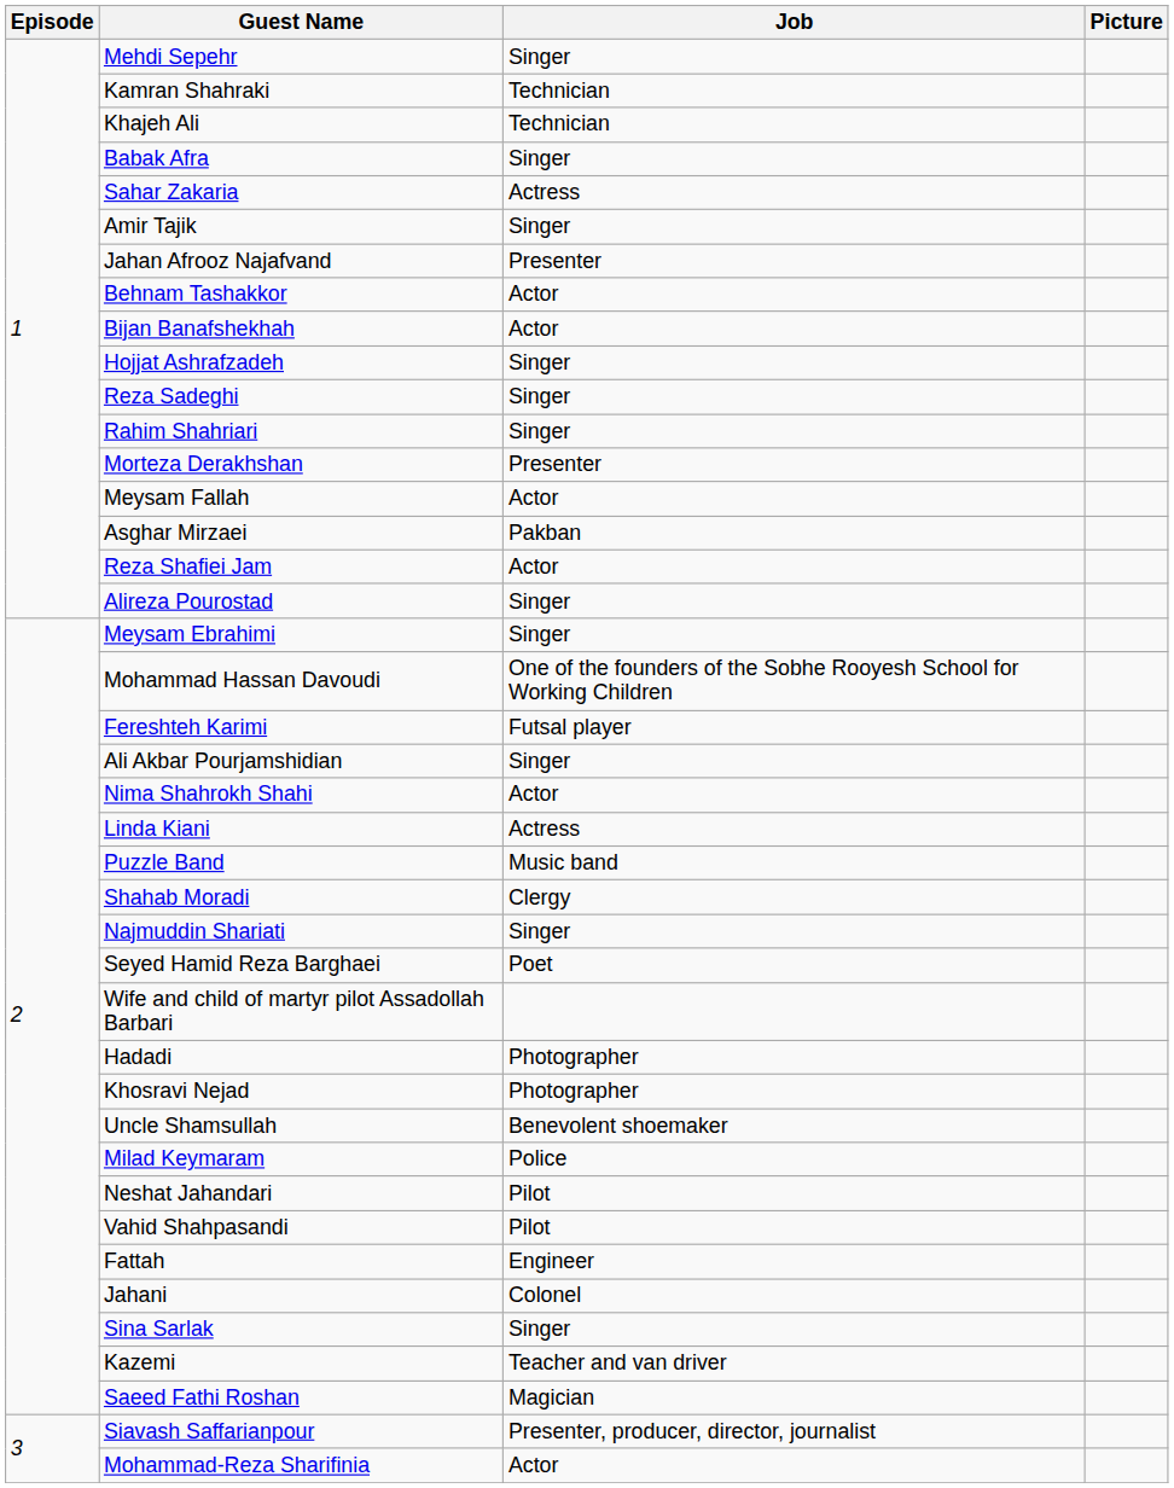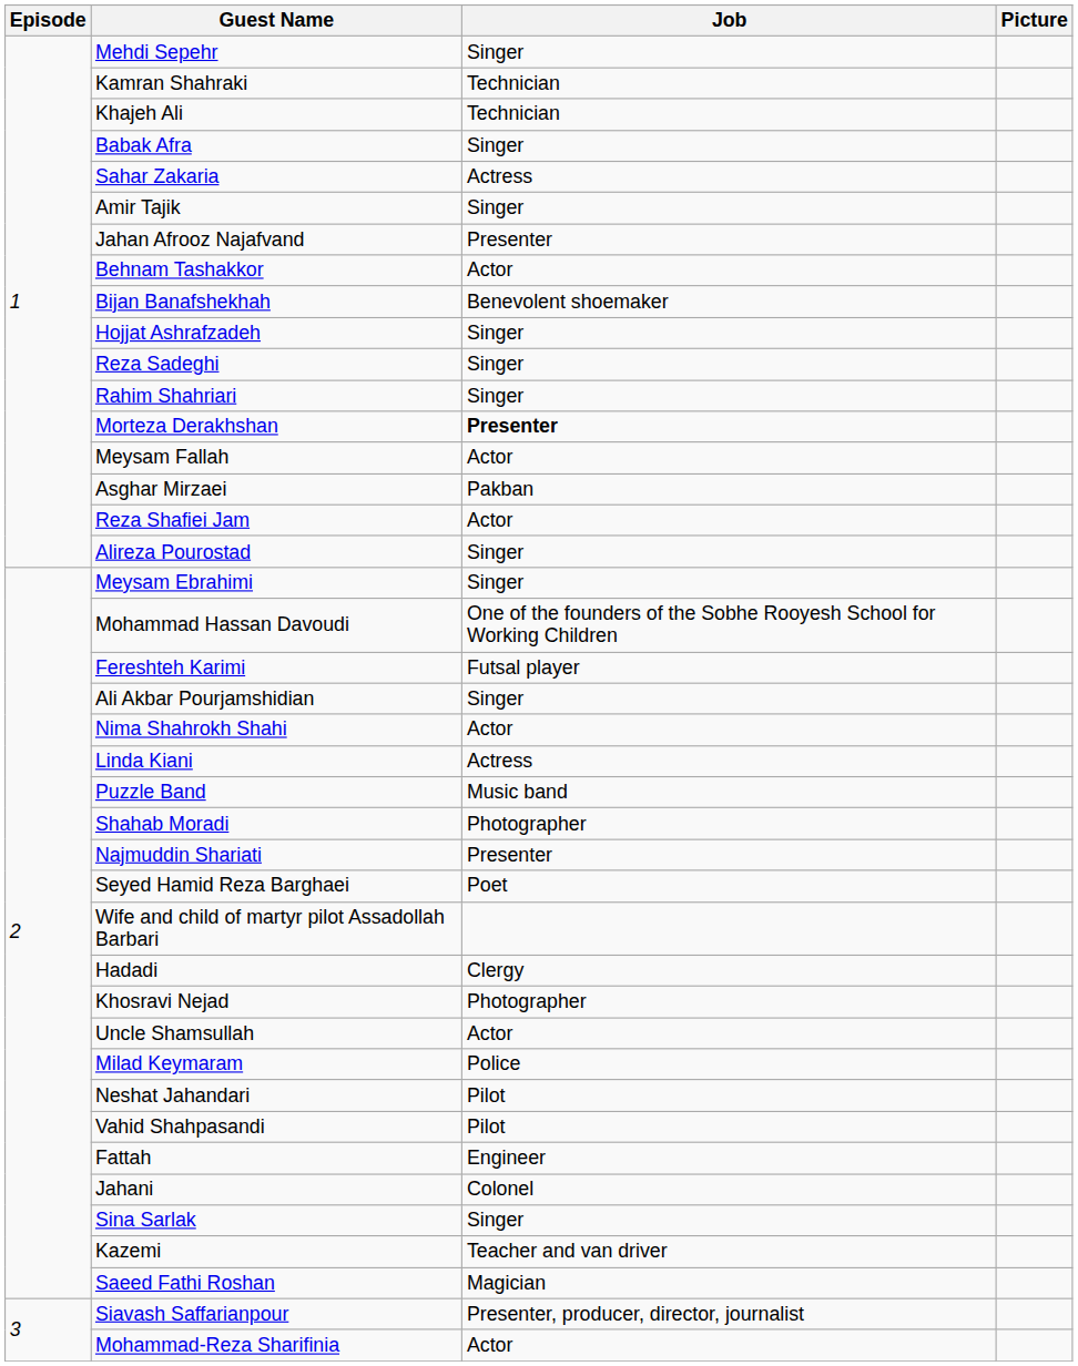 <table class="wikitable">
 <tr>
 <th>Episode</th>
 <th>Guest Name</th>
 <th>Job</th>
 <th>Picture</th>
 </tr>
 <tr>
 <td rowspan="17"><em>1</em></td>
 <td><a href='#'>Mehdi Sepehr</a></td>
 <td>Singer</td>
 <td></td>
 </tr>
 <tr>
 <td>Kamran Shahraki</td>
 <td>Technician</td>
 <td></td>
 </tr>
 <tr>
 <td>Khajeh Ali</td>
 <td>Technician</td>
 <td></td>
 </tr>
 <tr>
 <td><a href='#'>Babak Afra</a></td>
 <td>Singer</td>
 <td></td>
 </tr>
 <tr>
 <td><a href='#'>Sahar Zakaria</a></td>
 <td>Actress</td>
 <td></td>
 </tr>
 <tr>
 <td>Amir Tajik</td>
 <td>Singer</td>
 <td></td>
 </tr>
 <tr>
 <td>Jahan Afrooz Najafvand</td>
 <td>Presenter</td>
 <td></td>
 </tr>
 <tr>
 <td><a href='#'>Behnam Tashakkor</a></td>
 <td>Actor</td>
 <td></td>
 </tr>
 <tr>
 <td><a href='#'>Bijan Banafshekhah</a></td>
-<td>Actor</td>
+<td>Benevolent shoemaker</td>
 <td></td>
 </tr>
 <tr>
 <td><a href='#'>Hojjat Ashrafzadeh</a></td>
 <td>Singer</td>
 <td></td>
 </tr>
 <tr>
 <td><a href='#'>Reza Sadeghi</a></td>
 <td>Singer</td>
 <td></td>
 </tr>
 <tr>
 <td><a href='#'>Rahim Shahriari</a></td>
 <td>Singer</td>
 <td></td>
 </tr>
 <tr>
 <td><a href='#'>Morteza Derakhshan</a></td>
-<td>Presenter</td>
+<td><strong>Presenter</strong></td>
 <td></td>
 </tr>
 <tr>
 <td>Meysam Fallah</td>
 <td>Actor</td>
 <td></td>
 </tr>
 <tr>
 <td>Asghar Mirzaei</td>
 <td>Pakban</td>
 <td></td>
 </tr>
 <tr>
 <td><a href='#'>Reza Shafiei Jam</a></td>
 <td>Actor</td>
 <td></td>
 </tr>
 <tr>
 <td><a href='#'>Alireza Pourostad</a></td>
 <td>Singer</td>
 <td></td>
 </tr>
 <tr>
 <td rowspan="22"><em>2</em></td>
 <td><a href='#'>Meysam Ebrahimi</a></td>
 <td>Singer</td>
 <td></td>
 </tr>
 <tr>
 <td>Mohammad Hassan Davoudi</td>
 <td>One of the founders of the Sobhe Rooyesh School for Working Children</td>
 <td></td>
 </tr>
 <tr>
 <td><a href='#'>Fereshteh Karimi</a></td>
 <td>Futsal player</td>
 <td></td>
 </tr>
 <tr>
 <td>Ali Akbar Pourjamshidian</td>
 <td>Singer</td>
 <td></td>
 </tr>
 <tr>
 <td><a href='#'>Nima Shahrokh Shahi</a></td>
 <td>Actor</td>
 <td></td>
 </tr>
 <tr>
 <td><a href='#'>Linda Kiani</a></td>
 <td>Actress</td>
 <td></td>
 </tr>
 <tr>
 <td><a href='#'>Puzzle Band</a></td>
 <td>Music band</td>
 <td></td>
 </tr>
 <tr>
 <td><a href='#'>Shahab Moradi</a></td>
-<td>Clergy</td>
+<td>Photographer</td>
 <td></td>
 </tr>
 <tr>
 <td><a href='#'>Najmuddin Shariati</a></td>
-<td>Singer</td>
+<td>Presenter</td>
 <td></td>
 </tr>
 <tr>
 <td>Seyed Hamid Reza Barghaei</td>
 <td>Poet</td>
 <td></td>
 </tr>
 <tr>
 <td>Wife and child of martyr pilot Assadollah Barbari</td>
 <td></td>
 <td></td>
 </tr>
 <tr>
 <td>Hadadi</td>
-<td>Photographer</td>
+<td>Clergy</td>
 <td></td>
 </tr>
 <tr>
 <td>Khosravi Nejad</td>
 <td>Photographer</td>
 <td></td>
 </tr>
 <tr>
 <td>Uncle Shamsullah</td>
-<td>Benevolent shoemaker</td>
+<td>Actor</td>
 <td></td>
 </tr>
 <tr>
 <td><a href='#'>Milad Keymaram</a></td>
 <td>Police</td>
 <td></td>
 </tr>
 <tr>
 <td>Neshat Jahandari</td>
 <td>Pilot</td>
 <td></td>
 </tr>
 <tr>
 <td>Vahid Shahpasandi</td>
 <td>Pilot</td>
 <td></td>
 </tr>
 <tr>
 <td>Fattah</td>
 <td>Engineer</td>
 <td></td>
 </tr>
 <tr>
 <td>Jahani</td>
 <td>Colonel</td>
 <td></td>
 </tr>
 <tr>
 <td><a href='#'>Sina Sarlak</a></td>
 <td>Singer</td>
 <td></td>
 </tr>
 <tr>
 <td>Kazemi</td>
 <td>Teacher and van driver</td>
 <td></td>
 </tr>
 <tr>
 <td><a href='#'>Saeed Fathi Roshan</a></td>
 <td>Magician</td>
 <td></td>
 </tr>
 <tr>
 <td rowspan="2"><em>3</em></td>
 <td><a href='#'>Siavash Saffarianpour</a></td>
 <td>Presenter, producer, director, journalist</td>
 <td></td>
 </tr>
 <tr>
 <td><a href='#'>Mohammad-Reza Sharifinia</a></td>
 <td>Actor</td>
 <td></td>
 </tr>
 </table>
